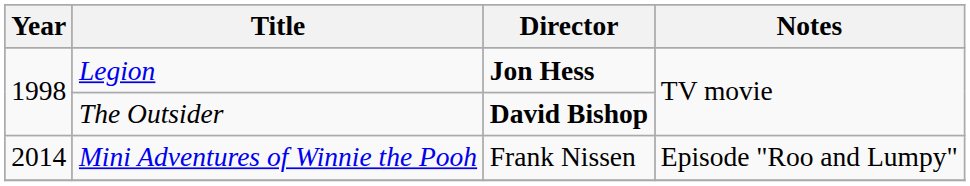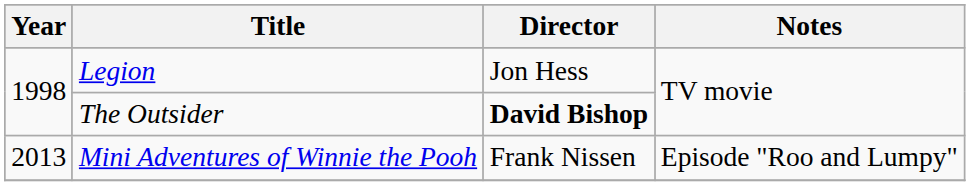 <table class="wikitable" style="margin-right: 0;">
 <tr>
 <th>Year</th>
 <th>Title</th>
 <th>Director</th>
 <th>Notes</th>
 </tr>
 <tr>
 <td rowspan=2>1998</td>
 <td><em><a href='#'>Legion</a></em></td>
-<td><strong>Jon Hess</strong></td>
+<td>Jon Hess</td>
 <td rowspan=2>TV movie</td>
 </tr>
 <tr>
 <td><em>The Outsider</em></td>
 <td><strong>David Bishop</strong></td>
 </tr>
 <tr>
-<td>2014</td>
+<td>2013</td>
 <td><em><a href='#'>Mini Adventures of Winnie the Pooh</a></em></td>
 <td>Frank Nissen</td>
 <td>Episode "Roo and Lumpy"</td>
 </tr>
 <tr>
 </tr>
 </table>
